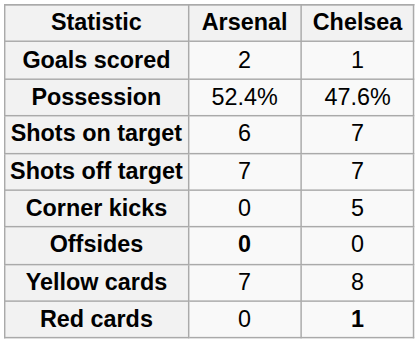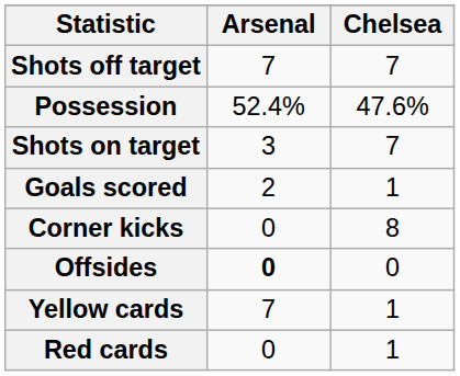 <table class="wikitable plainrowheaders" style="text-align:center">
 <tr>
 </tr>
 <tr>
 <th scope="col">Statistic</th>
 <th scope="col" style="width:70px">Arsenal</th>
 <th scope="col" style="width:70px">Chelsea</th>
 </tr>
 <tr>
-<th scope=row>Goals scored</th>
-<td>2</td>
-<td>1</td>
+<th scope=row>Shots off target</th>
+<td>7</td>
+<td>7</td>
 </tr>
 <tr>
 <th scope=row>Possession</th>
 <td>52.4%</td>
 <td>47.6%</td>
 </tr>
 <tr>
 <th scope=row>Shots on target</th>
-<td>6</td>
+<td>3</td>
 <td>7</td>
 </tr>
 <tr>
-<th scope=row>Shots off target</th>
-<td>7</td>
-<td>7</td>
+<th scope=row>Goals scored</th>
+<td>2</td>
+<td>1</td>
 </tr>
 <tr>
 <th scope=row>Corner kicks</th>
 <td>0</td>
-<td>5</td>
+<td>8</td>
 </tr>
 <tr>
 <th scope=row>Offsides</th>
 <td><strong>0</strong></td>
 <td>0</td>
 </tr>
 <tr>
 <th scope=row>Yellow cards</th>
 <td>7</td>
-<td>8</td>
+<td>1</td>
 </tr>
 <tr>
 <th scope=row>Red cards</th>
 <td>0</td>
-<td><strong>1</strong></td>
+<td>1</td>
 </tr>
 </table>
